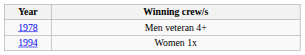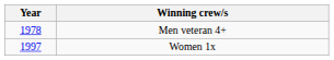 <table class="wikitable" style="text-align:center">
 <tr>
 <th width=70>Year</th>
 <th width=400>Winning crew/s</th>
 </tr>
 <tr>
 <td><a href='#'>1978</a></td>
 <td>Men veteran 4+</td>
 </tr>
 <tr>
-<td><a href='#'>1994</a></td>
+<td><a href='#'>1997</a></td>
 <td>Women 1x </td>
 </tr>
 </table>
